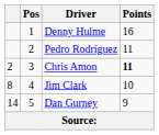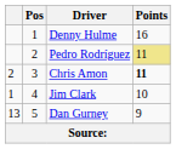 <table class="wikitable" style="font-size: 95%;">
 <tr>
 <th></th>
 <th>Pos</th>
 <th>Driver</th>
 <th>Points</th>
 </tr>
 <tr>
 <td align="left"></td>
 <td align="center">1</td>
 <td> <a href='#'>Denny Hulme</a></td>
 <td align="left">16</td>
 </tr>
 <tr>
 <td align="left"></td>
 <td align="center">2</td>
 <td> <a href='#'>Pedro Rodríguez</a></td>
-<td align="left">11</td>
+<td align="left" style="background: khaki;">11</td>
 </tr>
 <tr>
 <td align="left"> 2</td>
 <td align="center">3</td>
 <td> <a href='#'>Chris Amon</a></td>
 <td align="left"><strong>11</strong></td>
 </tr>
 <tr>
-<td align="left"> 8</td>
+<td align="left"> 1</td>
 <td align="center">4</td>
 <td> <a href='#'>Jim Clark</a></td>
 <td align="left">10</td>
 </tr>
 <tr>
-<td align="left"> 14</td>
+<td align="left"> 13</td>
 <td align="center">5</td>
 <td> <a href='#'>Dan Gurney</a></td>
 <td align="left">9</td>
 </tr>
 <tr>
 <th colspan=4>Source: </th>
 </tr>
 </table>
